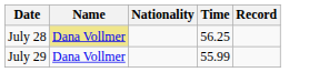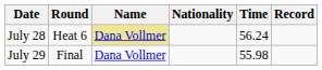 <table class="wikitable" style="text-align:center">
 <tr>
 <th>Date</th>
+<th>Round</th>
 <th>Name</th>
 <th>Nationality</th>
 <th>Time</th>
 <th>Record</th>
 </tr>
 <tr>
 <td>July 28</td>
+<td>Heat 6</td>
 <td align="left" style="background: khaki;"><a href='#'>Dana Vollmer</a></td>
 <td align="left"></td>
-<td>56.25</td>
+<td>56.24</td>
 <td></td>
 </tr>
 <tr>
 <td>July 29</td>
+<td>Final</td>
 <td align="left"><a href='#'>Dana Vollmer</a></td>
 <td align="left"></td>
-<td>55.99</td>
+<td>55.98</td>
 <td></td>
 </tr>
 </table>
